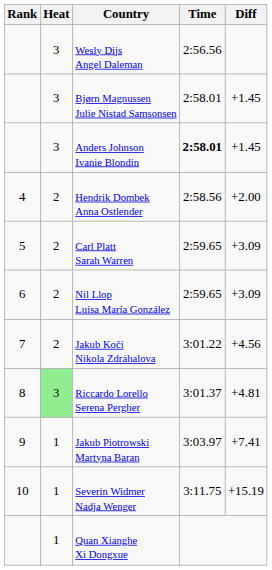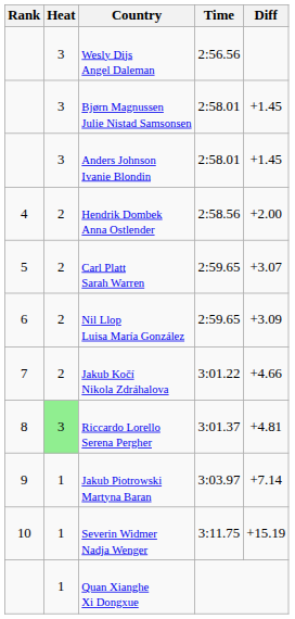 <table class="wikitable sortable" style="text-align:center">
 <tr>
 <th>Rank</th>
 <th>Heat</th>
 <th>Country</th>
 <th>Time</th>
 <th>Diff</th>
 </tr>
 <tr>
 <td></td>
 <td>3</td>
 <td align=left><br><small><a href='#'>Wesly Dijs</a><br><a href='#'>Angel Daleman</a></small></td>
 <td>2:56.56</td>
 <td></td>
 </tr>
 <tr>
 <td></td>
 <td>3</td>
 <td align=left><br><small><a href='#'>Bjørn Magnussen</a><br><a href='#'>Julie Nistad Samsonsen</a></small></td>
 <td>2:58.01</td>
 <td>+1.45</td>
 </tr>
 <tr>
 <td></td>
 <td>3</td>
 <td align=left><br><small><a href='#'>Anders Johnson</a><br><a href='#'>Ivanie Blondin</a></small></td>
-<td><strong>2:58.01</strong></td>
+<td>2:58.01</td>
 <td>+1.45</td>
 </tr>
 <tr>
 <td>4</td>
 <td>2</td>
 <td align=left><br><small><a href='#'>Hendrik Dombek</a><br><a href='#'>Anna Ostlender</a></small></td>
 <td>2:58.56</td>
 <td>+2.00</td>
 </tr>
 <tr>
 <td>5</td>
 <td>2</td>
 <td align=left><br><small><a href='#'>Carl Platt</a><br><a href='#'>Sarah Warren</a></small></td>
 <td>2:59.65</td>
-<td>+3.09</td>
+<td>+3.07</td>
 </tr>
 <tr>
 <td>6</td>
 <td>2</td>
 <td align=left><br><small><a href='#'>Nil Llop</a><br><a href='#'>Luisa María González</a></small></td>
 <td>2:59.65</td>
 <td>+3.09</td>
 </tr>
 <tr>
 <td>7</td>
 <td>2</td>
 <td align=left><br><small><a href='#'>Jakub Kočí</a><br><a href='#'>Nikola Zdráhalova</a></small></td>
 <td>3:01.22</td>
-<td>+4.56</td>
+<td>+4.66</td>
 </tr>
 <tr>
 <td>8</td>
 <td style="background: lightgreen;">3</td>
 <td align=left><br><small><a href='#'>Riccardo Lorello</a><br><a href='#'>Serena Pergher</a></small></td>
 <td>3:01.37</td>
 <td>+4.81</td>
 </tr>
 <tr>
 <td>9</td>
 <td>1</td>
 <td align=left><br><small><a href='#'>Jakub Piotrowski</a><br><a href='#'>Martyna Baran</a></small></td>
 <td>3:03.97</td>
-<td>+7.41</td>
+<td>+7.14</td>
 </tr>
 <tr>
 <td>10</td>
 <td>1</td>
 <td align=left><br><small><a href='#'>Severin Widmer</a><br><a href='#'>Nadja Wenger</a></small></td>
 <td>3:11.75</td>
 <td>+15.19</td>
 </tr>
 <tr>
 <td></td>
 <td>1</td>
 <td align=left><br><small><a href='#'>Quan Xianghe</a><br><a href='#'>Xi Dongxue</a></small></td>
 <td colspan=2></td>
 </tr>
 </table>
